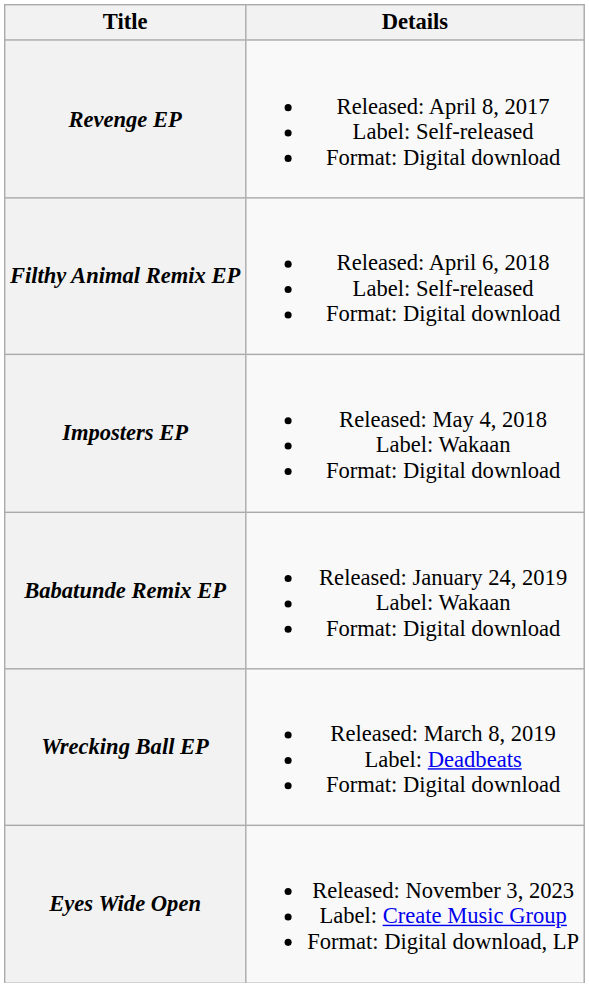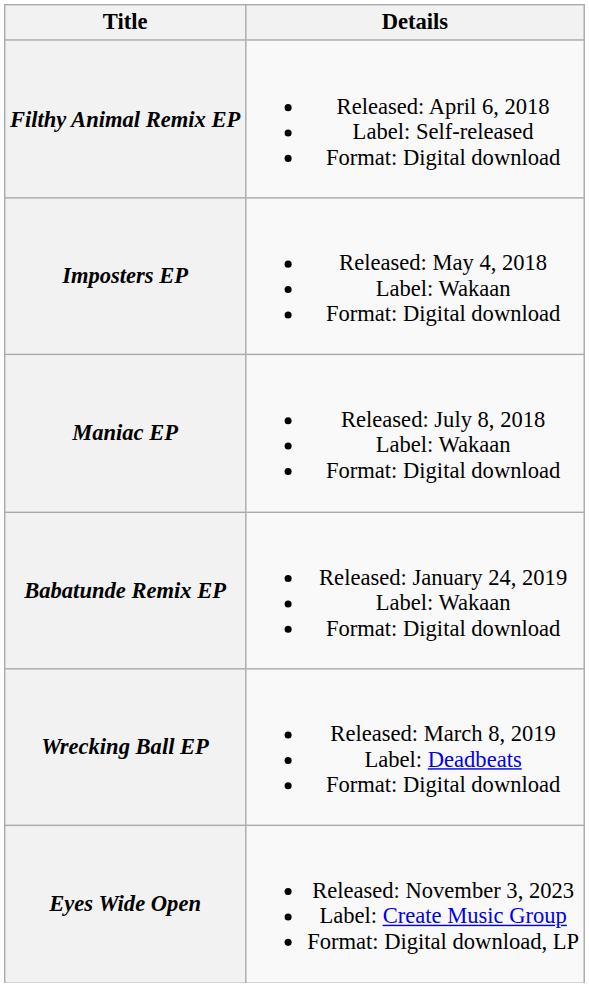 <table class="wikitable plainrowheaders" style="text-align:center;">
 <tr>
 <th scope="col">Title</th>
 <th scope="col">Details</th>
-</tr>
-<tr>
-<th scope="row"><em>Revenge EP</em></th>
-<td><br><ul><li>Released: April 8, 2017</li><li>Label: Self-released</li><li>Format: Digital download</li></ul></td>
 </tr>
 <tr>
 <th scope="row"><em>Filthy Animal Remix EP</em></th>
 <td><br><ul><li>Released: April 6, 2018</li><li>Label: Self-released</li><li>Format: Digital download</li></ul></td>
 </tr>
 <tr>
 <th scope="row"><em>Imposters EP</em></th>
 <td><br><ul><li>Released: May 4, 2018</li><li>Label: Wakaan</li><li>Format: Digital download</li></ul></td>
+</tr>
+<tr>
+<th scope="row"><em>Maniac EP</em></th>
+<td><br><ul><li>Released: July 8, 2018</li><li>Label: Wakaan</li><li>Format: Digital download</li></ul></td>
 </tr>
 <tr>
 <th scope="row"><em>Babatunde Remix EP</em></th>
 <td><br><ul><li>Released: January 24, 2019</li><li>Label: Wakaan</li><li>Format: Digital download</li></ul></td>
 </tr>
 <tr>
 <th scope="row"><em>Wrecking Ball EP</em></th>
 <td><br><ul><li>Released: March 8, 2019</li><li>Label: <a href='#'>Deadbeats</a></li><li>Format: Digital download</li></ul></td>
 </tr>
 <tr>
 <th scope="row"><em>Eyes Wide Open</em></th>
 <td><br><ul><li>Released: November 3, 2023</li><li>Label: <a href='#'>Create Music Group</a></li><li>Format: Digital download, LP</li></ul></td>
 </tr>
 </table>
